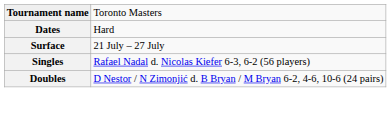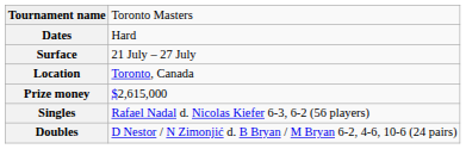 <table class="wikitable">
 <tr>
 <td bgcolor="#EFEFEF"><strong>Tournament name</strong></td>
 <td>Toronto Masters</td>
 </tr>
 <tr>
 <th>Dates</th>
 <td>Hard</td>
 </tr>
 <tr>
 <th>Surface</th>
 <td>21 July – 27 July</td>
 </tr>
 <tr>
+<th>Location</th>
+<td><a href='#'>Toronto</a>, Canada</td>
+</tr>
+<tr>
+<th>Prize money</th>
+<td><a href='#'>$</a>2,615,000</td>
+</tr>
+<tr>
 <th>Singles</th>
 <td><a href='#'>Rafael Nadal</a> d. <a href='#'>Nicolas Kiefer</a> 6-3, 6-2 (56 players)</td>
 </tr>
 <tr>
 <th>Doubles</th>
 <td><a href='#'>D Nestor</a> / <a href='#'>N Zimonjić</a> d. <a href='#'>B Bryan</a> / <a href='#'>M Bryan</a> 6-2, 4-6, 10-6  (24 pairs)</td>
 </tr>
 </table>
